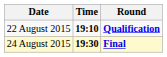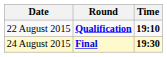 <table class="wikitable">
 <tr>
 <th>Date</th>
+<th>Round</th>
 <th>Time</th>
-<th>Round</th>
 </tr>
 <tr>
 <td>22 August 2015</td>
+<td><strong><a href='#'>Qualification</a></strong></td>
 <td><strong>19:10</strong></td>
-<td><strong><a href='#'>Qualification</a></strong></td>
 </tr>
 <tr style=background:lemonchiffon>
 <td>24 August 2015</td>
+<td><strong><a href='#'>Final</a></strong></td>
 <td><strong>19:30</strong></td>
-<td><strong><a href='#'>Final</a></strong></td>
 </tr>
 </table>
